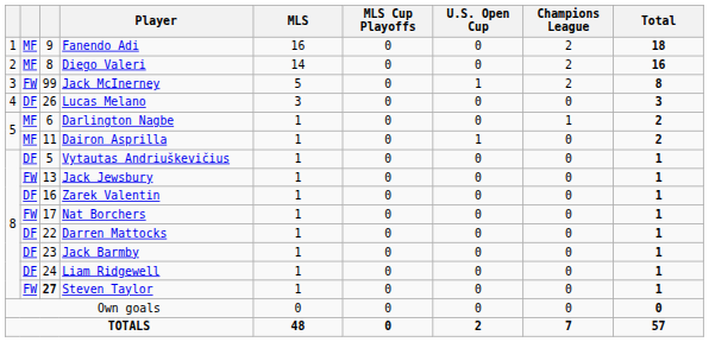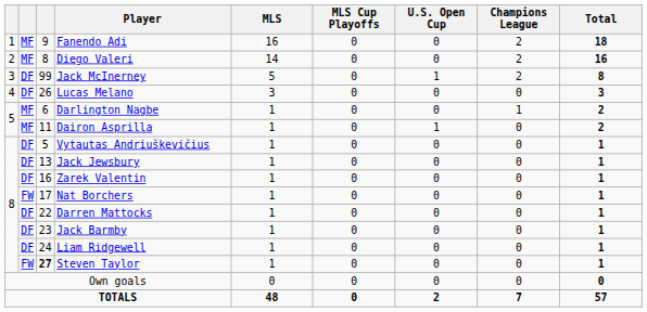 <table class="wikitable sortable" style="font-size: 95%; text-align: center;">
 <tr>
 <th width=10></th>
 <th width=10></th>
 <th width=10></th>
 <th width=200>Player</th>
 <th width=90>MLS</th>
 <th width=90>MLS Cup Playoffs</th>
 <th width=90>U.S. Open Cup</th>
 <th width=90>Champions League</th>
 <th width=90>Total</th>
 </tr>
 <tr>
 <td>1</td>
 <td><a href='#'>MF</a></td>
 <td>9</td>
 <td align=left> <a href='#'>Fanendo Adi</a></td>
 <td>16</td>
 <td>0</td>
 <td>0</td>
 <td>2</td>
 <td><strong>18</strong></td>
 </tr>
 <tr>
 <td>2</td>
 <td><a href='#'>MF</a></td>
 <td>8</td>
 <td align=left> <a href='#'>Diego Valeri</a></td>
 <td>14</td>
 <td>0</td>
 <td>0</td>
 <td>2</td>
 <td><strong>16</strong></td>
 </tr>
 <tr>
 <td>3</td>
-<td><a href='#'>FW</a></td>
+<td><a href='#'>DF</a></td>
 <td>99</td>
 <td align=left> <a href='#'>Jack McInerney</a></td>
 <td>5</td>
 <td>0</td>
 <td>1</td>
 <td>2</td>
 <td><strong>8</strong></td>
 </tr>
 <tr>
 <td>4</td>
 <td><a href='#'>DF</a></td>
 <td>26</td>
 <td align=left> <a href='#'>Lucas Melano</a></td>
 <td>3</td>
 <td>0</td>
 <td>0</td>
 <td>0</td>
 <td><strong>3</strong></td>
 </tr>
 <tr>
 <td rowspan="2">5</td>
 <td><a href='#'>MF</a></td>
 <td>6</td>
 <td align=left> <a href='#'>Darlington Nagbe</a></td>
 <td>1</td>
 <td>0</td>
 <td>0</td>
 <td>1</td>
 <td><strong>2</strong></td>
 </tr>
 <tr>
 <td><a href='#'>MF</a></td>
 <td>11</td>
 <td align=left> <a href='#'>Dairon Asprilla</a></td>
 <td>1</td>
 <td>0</td>
 <td>1</td>
 <td>0</td>
 <td><strong>2</strong></td>
 </tr>
 <tr>
 <td rowspan="8">8</td>
 <td><a href='#'>DF</a></td>
 <td>5</td>
 <td align=left> <a href='#'>Vytautas Andriuškevičius</a></td>
 <td>1</td>
 <td>0</td>
 <td>0</td>
 <td>0</td>
 <td><strong>1</strong></td>
 </tr>
 <tr>
-<td><a href='#'>FW</a></td>
+<td><a href='#'>DF</a></td>
 <td>13</td>
 <td align=left> <a href='#'>Jack Jewsbury</a></td>
 <td>1</td>
 <td>0</td>
 <td>0</td>
 <td>0</td>
 <td><strong>1</strong></td>
 </tr>
 <tr>
 <td><a href='#'>DF</a></td>
 <td>16</td>
 <td align=left> <a href='#'>Zarek Valentin</a></td>
 <td>1</td>
 <td>0</td>
 <td>0</td>
 <td>0</td>
 <td><strong>1</strong></td>
 </tr>
 <tr>
 <td><a href='#'>FW</a></td>
 <td>17</td>
 <td align=left> <a href='#'>Nat Borchers</a></td>
 <td>1</td>
 <td>0</td>
 <td>0</td>
 <td>0</td>
 <td><strong>1</strong></td>
 </tr>
 <tr>
 <td><a href='#'>DF</a></td>
 <td>22</td>
 <td align=left> <a href='#'>Darren Mattocks</a></td>
 <td>1</td>
 <td>0</td>
 <td>0</td>
 <td>0</td>
 <td><strong>1</strong></td>
 </tr>
 <tr>
 <td><a href='#'>DF</a></td>
 <td>23</td>
 <td align=left> <a href='#'>Jack Barmby</a></td>
 <td>1</td>
 <td>0</td>
 <td>0</td>
 <td>0</td>
 <td><strong>1</strong></td>
 </tr>
 <tr>
 <td><a href='#'>DF</a></td>
 <td>24</td>
 <td align=left> <a href='#'>Liam Ridgewell</a></td>
 <td>1</td>
 <td>0</td>
 <td>0</td>
 <td>0</td>
 <td><strong>1</strong></td>
 </tr>
 <tr>
 <td><a href='#'>FW</a></td>
 <td><strong>27</strong></td>
 <td align=left> <a href='#'>Steven Taylor</a></td>
 <td>1</td>
 <td>0</td>
 <td>0</td>
 <td>0</td>
 <td><strong>1</strong></td>
 </tr>
 <tr class="sortbottom">
 <td colspan="4">Own goals</td>
 <td>0</td>
 <td>0</td>
 <td>0</td>
 <td>0</td>
 <td><strong>0</strong></td>
 </tr>
 <tr class="sortbottom">
 <td colspan=4><strong>TOTALS</strong></td>
 <td><strong>48</strong></td>
 <td><strong>0</strong></td>
 <td><strong>2</strong></td>
 <td><strong>7</strong></td>
 <td><strong>57</strong></td>
 </tr>
 </table>
